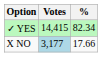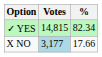 <table class="wikitable">
 <tr>
 <th>Option</th>
 <th>Votes</th>
 <th>%</th>
 </tr>
 <tr>
 <td style=background:#bbf8be>✓ YES</td>
-<td style=background:#bbf8be>14,415</td>
+<td style=background:#bbf8be>14,815</td>
 <td style=background:#bbf8be>82.34</td>
 </tr>
 <tr>
 <td>X NO</td>
 <td style="background: lightblue;">3,177</td>
 <td>17.66</td>
 </tr>
 </table>
